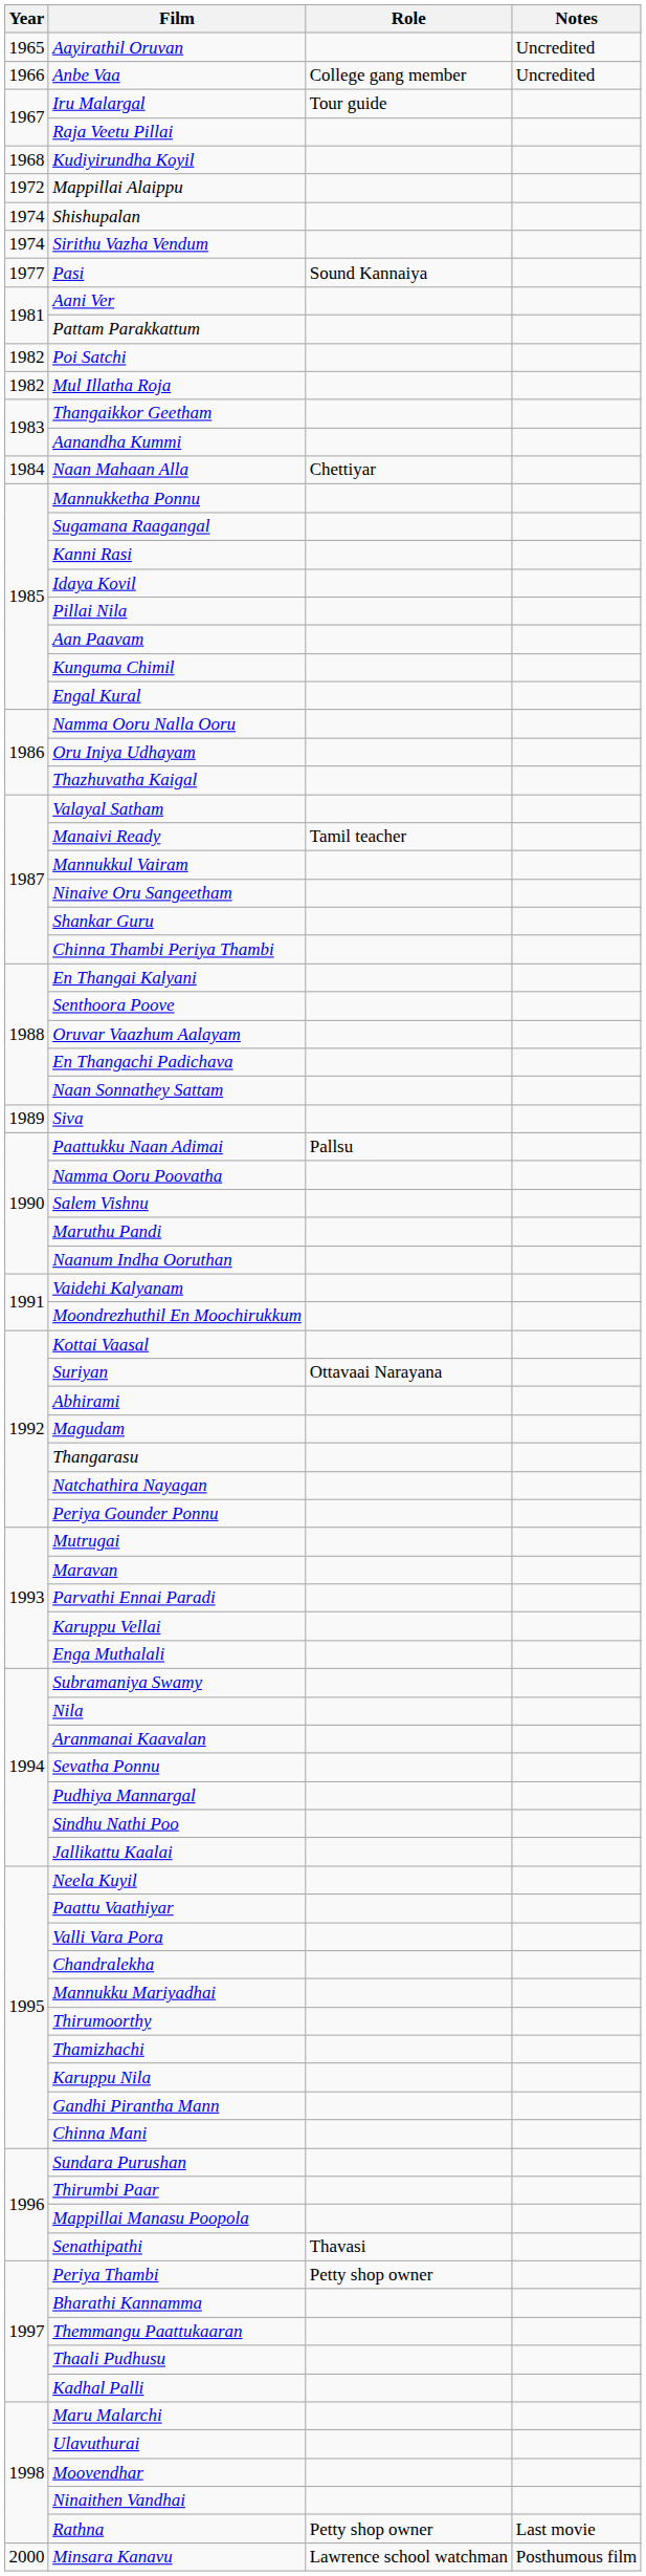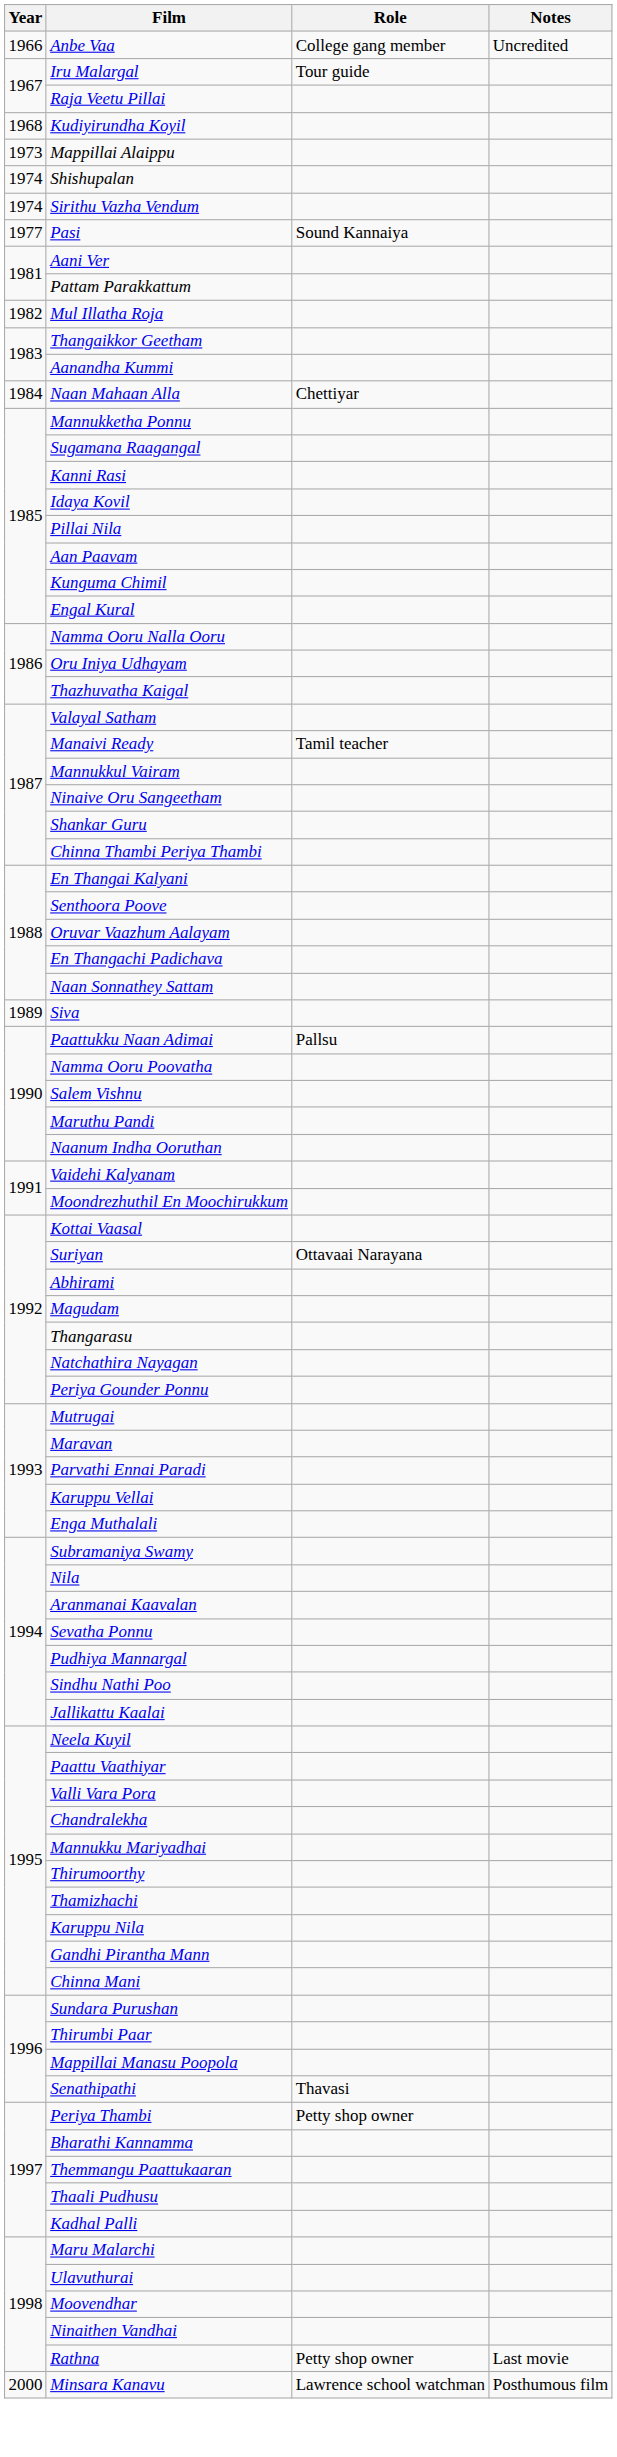 <table class="wikitable">
 <tr>
 <th>Year</th>
 <th>Film</th>
 <th>Role</th>
 <th>Notes</th>
-</tr>
-<tr>
-<td>1965</td>
-<td><em><a href='#'>Aayirathil Oruvan</a></em></td>
-<td></td>
-<td>Uncredited</td>
 </tr>
 <tr>
 <td>1966</td>
 <td><em><a href='#'>Anbe Vaa</a></em></td>
 <td>College gang member</td>
 <td>Uncredited</td>
 </tr>
 <tr>
 <td rowspan="2">1967</td>
 <td><em><a href='#'>Iru Malargal</a></em></td>
 <td>Tour guide</td>
 <td></td>
 </tr>
 <tr>
 <td><em><a href='#'>Raja Veetu Pillai</a></em></td>
 <td></td>
 <td></td>
 </tr>
 <tr>
 <td>1968</td>
 <td><em><a href='#'>Kudiyirundha Koyil</a></em></td>
 <td></td>
 <td></td>
 </tr>
 <tr>
-<td>1972</td>
+<td>1973</td>
 <td><em>Mappillai Alaippu</em></td>
 <td></td>
 <td></td>
 </tr>
 <tr>
 <td>1974</td>
 <td><em>Shishupalan</em></td>
 <td></td>
 <td></td>
 </tr>
 <tr>
 <td>1974</td>
 <td><em><a href='#'>Sirithu Vazha Vendum</a></em></td>
 <td></td>
 <td></td>
 </tr>
 <tr>
 <td>1977</td>
 <td><em><a href='#'>Pasi</a></em></td>
 <td>Sound Kannaiya</td>
 <td></td>
 </tr>
 <tr>
 <td rowspan="2">1981</td>
 <td><em><a href='#'>Aani Ver</a></em></td>
 <td></td>
 <td></td>
 </tr>
 <tr>
 <td><em>Pattam Parakkattum</em></td>
-<td></td>
-<td></td>
-</tr>
-<tr>
-<td>1982</td>
-<td><em><a href='#'>Poi Satchi</a></em></td>
 <td></td>
 <td></td>
 </tr>
 <tr>
 <td>1982</td>
 <td><em><a href='#'>Mul Illatha Roja</a></em></td>
 <td></td>
 <td></td>
 </tr>
 <tr>
 <td rowspan="2">1983</td>
 <td><em><a href='#'>Thangaikkor Geetham</a></em></td>
 <td></td>
 <td></td>
 </tr>
 <tr>
 <td><em><a href='#'>Aanandha Kummi</a></em></td>
 <td></td>
 <td></td>
 </tr>
 <tr>
 <td>1984</td>
 <td><em><a href='#'>Naan Mahaan Alla</a></em></td>
 <td>Chettiyar</td>
 <td></td>
 </tr>
 <tr>
 <td rowspan="8">1985</td>
 <td><em><a href='#'>Mannukketha Ponnu</a></em></td>
 <td></td>
 <td></td>
 </tr>
 <tr>
 <td><em><a href='#'>Sugamana Raagangal</a></em></td>
 <td></td>
 <td></td>
 </tr>
 <tr>
 <td><em><a href='#'>Kanni Rasi</a></em></td>
 <td></td>
 <td></td>
 </tr>
 <tr>
 <td><em><a href='#'>Idaya Kovil</a></em></td>
 <td></td>
 <td></td>
 </tr>
 <tr>
 <td><em><a href='#'>Pillai Nila</a></em></td>
 <td></td>
 <td></td>
 </tr>
 <tr>
 <td><em><a href='#'>Aan Paavam</a></em></td>
 <td></td>
 <td></td>
 </tr>
 <tr>
 <td><em><a href='#'>Kunguma Chimil</a></em></td>
 <td></td>
 <td></td>
 </tr>
 <tr>
 <td><em><a href='#'>Engal Kural</a></em></td>
 <td></td>
 <td></td>
 </tr>
 <tr>
 <td rowspan="3">1986</td>
 <td><em><a href='#'>Namma Ooru Nalla Ooru</a></em></td>
 <td></td>
 <td></td>
 </tr>
 <tr>
 <td><em><a href='#'>Oru Iniya Udhayam</a></em></td>
 <td></td>
 <td></td>
 </tr>
 <tr>
 <td><em><a href='#'>Thazhuvatha Kaigal</a></em></td>
 <td></td>
 <td></td>
 </tr>
 <tr>
 <td rowspan="6">1987</td>
 <td><em><a href='#'>Valayal Satham</a></em></td>
 <td></td>
 <td></td>
 </tr>
 <tr>
 <td><em><a href='#'>Manaivi Ready</a></em></td>
 <td>Tamil teacher</td>
 <td></td>
 </tr>
 <tr>
 <td><em><a href='#'>Mannukkul Vairam</a></em></td>
 <td></td>
 <td></td>
 </tr>
 <tr>
 <td><em><a href='#'>Ninaive Oru Sangeetham</a></em></td>
 <td></td>
 <td></td>
 </tr>
 <tr>
 <td><em><a href='#'>Shankar Guru</a></em></td>
 <td></td>
 <td></td>
 </tr>
 <tr>
 <td><em><a href='#'>Chinna Thambi Periya Thambi</a></em></td>
 <td></td>
 <td></td>
 </tr>
 <tr>
 <td rowspan="5">1988</td>
 <td><em><a href='#'>En Thangai Kalyani</a></em></td>
 <td></td>
 <td></td>
 </tr>
 <tr>
 <td><em><a href='#'>Senthoora Poove</a></em></td>
 <td></td>
 <td></td>
 </tr>
 <tr>
 <td><em><a href='#'>Oruvar Vaazhum Aalayam</a></em></td>
 <td></td>
 <td></td>
 </tr>
 <tr>
 <td><em><a href='#'>En Thangachi Padichava</a></em></td>
 <td></td>
 <td></td>
 </tr>
 <tr>
 <td><em><a href='#'>Naan Sonnathey Sattam</a></em></td>
 <td></td>
 <td></td>
 </tr>
 <tr>
 <td>1989</td>
 <td><em><a href='#'>Siva</a></em></td>
 <td></td>
 <td></td>
 </tr>
 <tr>
 <td rowspan="5">1990</td>
 <td><em><a href='#'>Paattukku Naan Adimai</a></em></td>
 <td>Pallsu</td>
 <td></td>
 </tr>
 <tr>
 <td><em><a href='#'>Namma Ooru Poovatha</a></em></td>
 <td></td>
 <td></td>
 </tr>
 <tr>
 <td><em><a href='#'>Salem Vishnu</a></em></td>
 <td></td>
 <td></td>
 </tr>
 <tr>
 <td><em><a href='#'>Maruthu Pandi</a></em></td>
 <td></td>
 <td></td>
 </tr>
 <tr>
 <td><em><a href='#'>Naanum Indha Ooruthan</a></em></td>
 <td></td>
 <td></td>
 </tr>
 <tr>
 <td rowspan="2">1991</td>
 <td><em><a href='#'>Vaidehi Kalyanam</a></em></td>
 <td></td>
 <td></td>
 </tr>
 <tr>
 <td><em><a href='#'>Moondrezhuthil En Moochirukkum</a></em></td>
 <td></td>
 <td></td>
 </tr>
 <tr>
 <td rowspan="7">1992</td>
 <td><em><a href='#'>Kottai Vaasal</a></em></td>
 <td></td>
 <td></td>
 </tr>
 <tr>
 <td><em><a href='#'>Suriyan</a></em></td>
 <td>Ottavaai Narayana</td>
 <td></td>
 </tr>
 <tr>
 <td><em><a href='#'>Abhirami</a></em></td>
 <td></td>
 <td></td>
 </tr>
 <tr>
 <td><em><a href='#'>Magudam</a></em></td>
 <td></td>
 <td></td>
 </tr>
 <tr>
 <td><em>Thangarasu</em></td>
 <td></td>
 <td></td>
 </tr>
 <tr>
 <td><em><a href='#'>Natchathira Nayagan</a></em></td>
 <td></td>
 <td></td>
 </tr>
 <tr>
 <td><em><a href='#'>Periya Gounder Ponnu</a></em></td>
 <td></td>
 <td></td>
 </tr>
 <tr>
 <td rowspan="5">1993</td>
 <td><em><a href='#'>Mutrugai</a></em></td>
 <td></td>
 <td></td>
 </tr>
 <tr>
 <td><em><a href='#'>Maravan</a></em></td>
 <td></td>
 <td></td>
 </tr>
 <tr>
 <td><em><a href='#'>Parvathi Ennai Paradi</a></em></td>
 <td></td>
 <td></td>
 </tr>
 <tr>
 <td><em><a href='#'>Karuppu Vellai</a></em></td>
 <td></td>
 <td></td>
 </tr>
 <tr>
 <td><em><a href='#'>Enga Muthalali</a></em></td>
 <td></td>
 <td></td>
 </tr>
 <tr>
 <td rowspan="7">1994</td>
 <td><em><a href='#'>Subramaniya Swamy</a></em></td>
 <td></td>
 <td></td>
 </tr>
 <tr>
 <td><em><a href='#'>Nila</a></em></td>
 <td></td>
 <td></td>
 </tr>
 <tr>
 <td><em><a href='#'>Aranmanai Kaavalan</a></em></td>
 <td></td>
 <td></td>
 </tr>
 <tr>
 <td><em><a href='#'>Sevatha Ponnu</a></em></td>
 <td></td>
 <td></td>
 </tr>
 <tr>
 <td><em><a href='#'>Pudhiya Mannargal</a></em></td>
 <td></td>
 <td></td>
 </tr>
 <tr>
 <td><em><a href='#'>Sindhu Nathi Poo</a></em></td>
 <td></td>
 <td></td>
 </tr>
 <tr>
 <td><em><a href='#'>Jallikattu Kaalai</a></em></td>
 <td></td>
 <td></td>
 </tr>
 <tr>
 <td rowspan="10">1995</td>
 <td><em><a href='#'>Neela Kuyil</a></em></td>
 <td></td>
 <td></td>
 </tr>
 <tr>
 <td><em><a href='#'>Paattu Vaathiyar</a></em></td>
 <td></td>
 <td></td>
 </tr>
 <tr>
 <td><em><a href='#'>Valli Vara Pora</a></em></td>
 <td></td>
 <td></td>
 </tr>
 <tr>
 <td><em><a href='#'>Chandralekha</a></em></td>
 <td></td>
 <td></td>
 </tr>
 <tr>
 <td><em><a href='#'>Mannukku Mariyadhai</a></em></td>
 <td></td>
 <td></td>
 </tr>
 <tr>
 <td><em><a href='#'>Thirumoorthy</a></em></td>
 <td></td>
 <td></td>
 </tr>
 <tr>
 <td><em><a href='#'>Thamizhachi</a></em></td>
 <td></td>
 <td></td>
 </tr>
 <tr>
 <td><em><a href='#'>Karuppu Nila</a></em></td>
 <td></td>
 <td></td>
 </tr>
 <tr>
 <td><em><a href='#'>Gandhi Pirantha Mann</a></em></td>
 <td></td>
 <td></td>
 </tr>
 <tr>
 <td><em><a href='#'>Chinna Mani</a></em></td>
 <td></td>
 <td></td>
 </tr>
 <tr>
 <td rowspan="4">1996</td>
 <td><em><a href='#'>Sundara Purushan</a></em></td>
 <td></td>
 <td></td>
 </tr>
 <tr>
 <td><em><a href='#'>Thirumbi Paar</a></em></td>
 <td></td>
 <td></td>
 </tr>
 <tr>
 <td><em><a href='#'>Mappillai Manasu Poopola</a></em></td>
 <td></td>
 <td></td>
 </tr>
 <tr>
 <td><em><a href='#'>Senathipathi</a></em></td>
 <td>Thavasi</td>
 <td></td>
 </tr>
 <tr>
 <td rowspan="5">1997</td>
 <td><em><a href='#'>Periya Thambi</a></em></td>
 <td>Petty shop owner</td>
 <td></td>
 </tr>
 <tr>
 <td><em><a href='#'>Bharathi Kannamma</a></em></td>
 <td></td>
 <td></td>
 </tr>
 <tr>
 <td><em><a href='#'>Themmangu Paattukaaran</a></em></td>
 <td></td>
 <td></td>
 </tr>
 <tr>
 <td><em><a href='#'>Thaali Pudhusu</a></em></td>
 <td></td>
 <td></td>
 </tr>
 <tr>
 <td><em><a href='#'>Kadhal Palli</a></em></td>
 <td></td>
 <td></td>
 </tr>
 <tr>
 <td rowspan="5">1998</td>
 <td><em><a href='#'>Maru Malarchi</a></em></td>
 <td></td>
 <td></td>
 </tr>
 <tr>
 <td><em><a href='#'>Ulavuthurai</a></em></td>
 <td></td>
 <td></td>
 </tr>
 <tr>
 <td><em><a href='#'>Moovendhar</a></em></td>
 <td></td>
 <td></td>
 </tr>
 <tr>
 <td><em><a href='#'>Ninaithen Vandhai</a></em></td>
 <td></td>
 <td></td>
 </tr>
 <tr>
 <td><em><a href='#'>Rathna</a></em></td>
 <td>Petty shop owner</td>
 <td>Last movie</td>
 </tr>
 <tr>
 <td>2000</td>
 <td><em><a href='#'>Minsara Kanavu</a></em></td>
 <td>Lawrence school watchman</td>
 <td>Posthumous film</td>
 </tr>
 </table>
